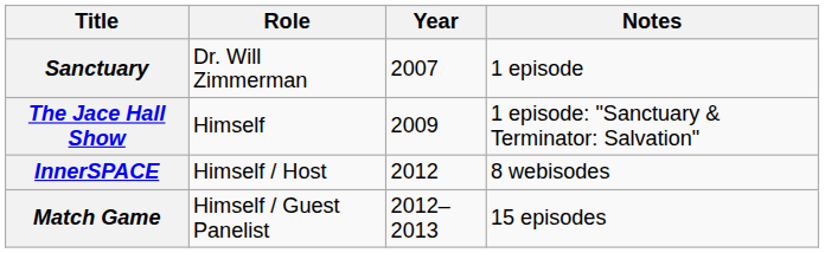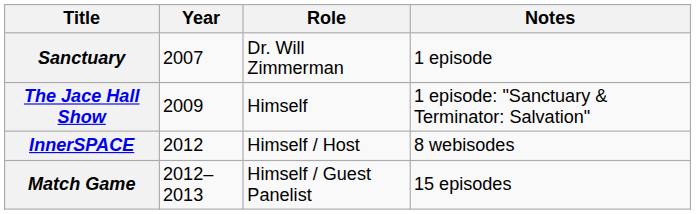 <table class="wikitable sortable plainrowheaders">
 <tr>
 <th scope="col">Title</th>
+<th scope="col">Year</th>
 <th scope="col">Role</th>
-<th scope="col">Year</th>
 <th scope="col" class="unsortable">Notes</th>
 </tr>
 <tr>
 <th scope="row"><em>Sanctuary</em></th>
+<td>2007</td>
 <td>Dr. Will Zimmerman</td>
-<td>2007</td>
 <td>1 episode</td>
 </tr>
 <tr>
 <th scope="row" data-sort-value="Jace Hall Show, The"><em><a href='#'>The Jace Hall Show</a></em></th>
+<td>2009</td>
 <td>Himself</td>
-<td>2009</td>
 <td>1 episode: "Sanctuary & Terminator: Salvation"</td>
 </tr>
 <tr>
 <th scope="row"><em><a href='#'>InnerSPACE</a></em></th>
+<td>2012</td>
 <td>Himself / Host</td>
-<td>2012</td>
 <td>8 webisodes</td>
 </tr>
 <tr>
 <th scope="row"><em>Match Game</em></th>
+<td>2012–2013</td>
 <td>Himself / Guest Panelist</td>
-<td>2012–2013</td>
 <td>15 episodes</td>
 </tr>
 </table>
